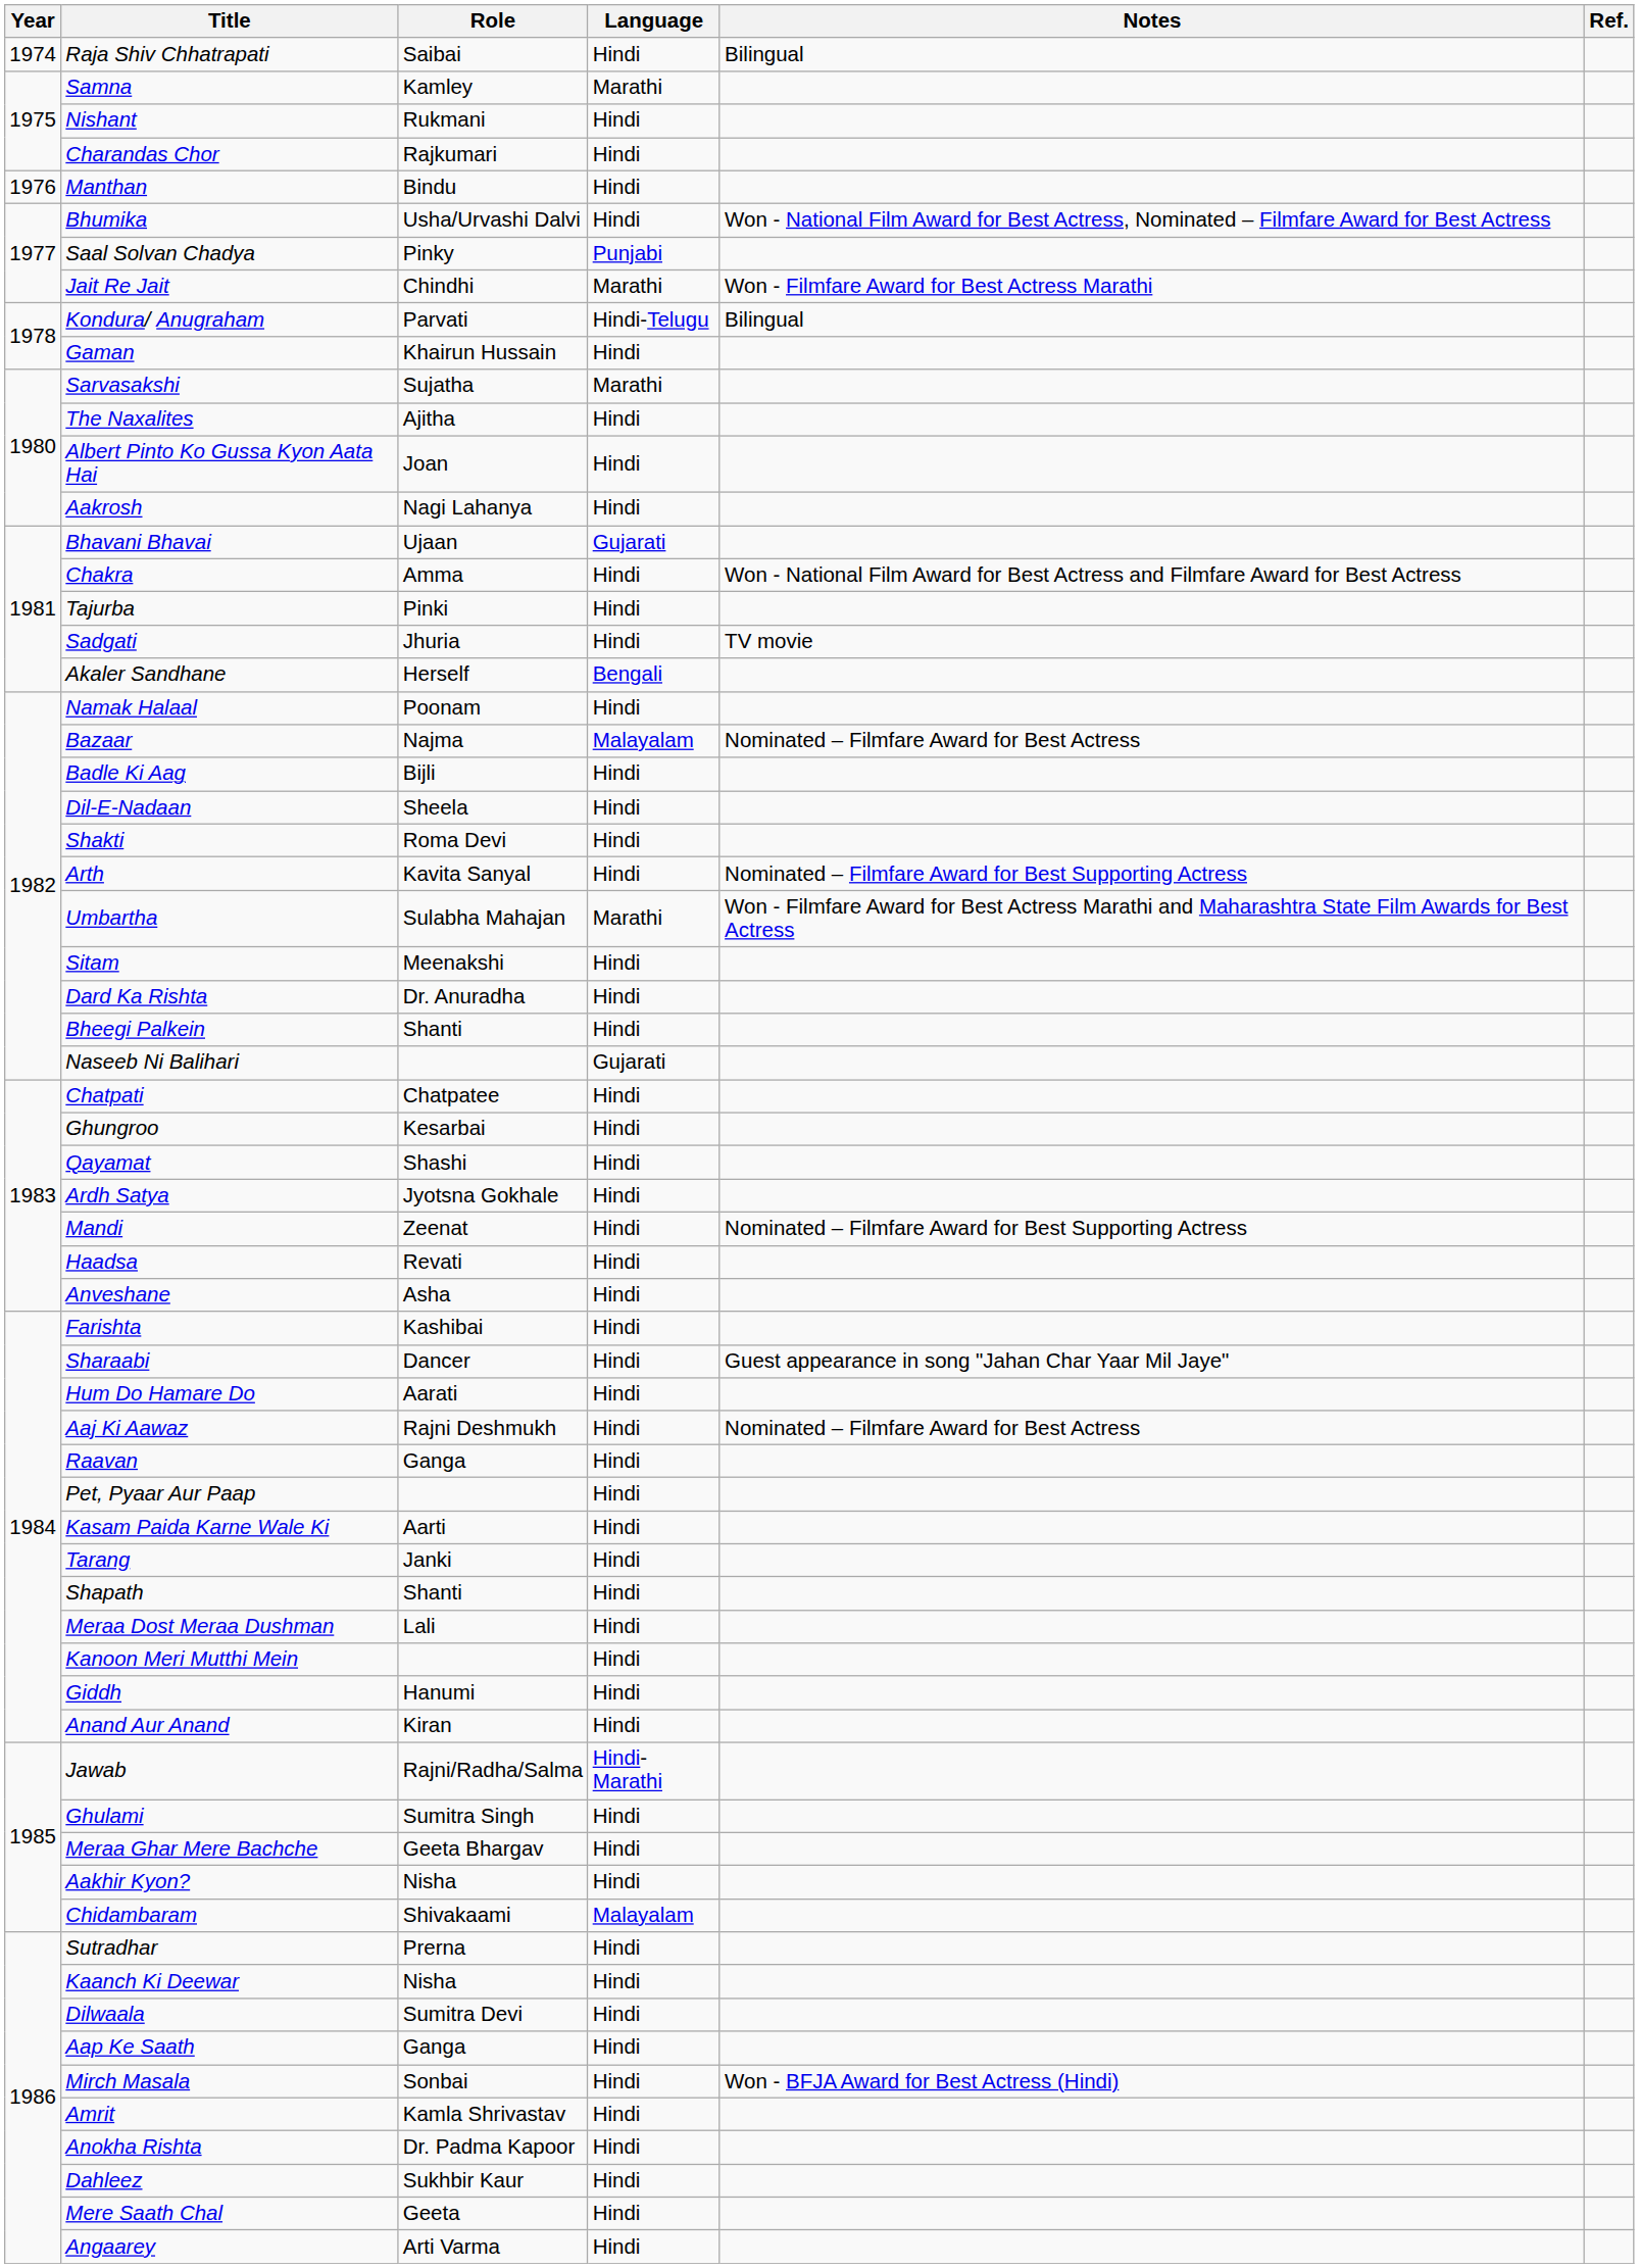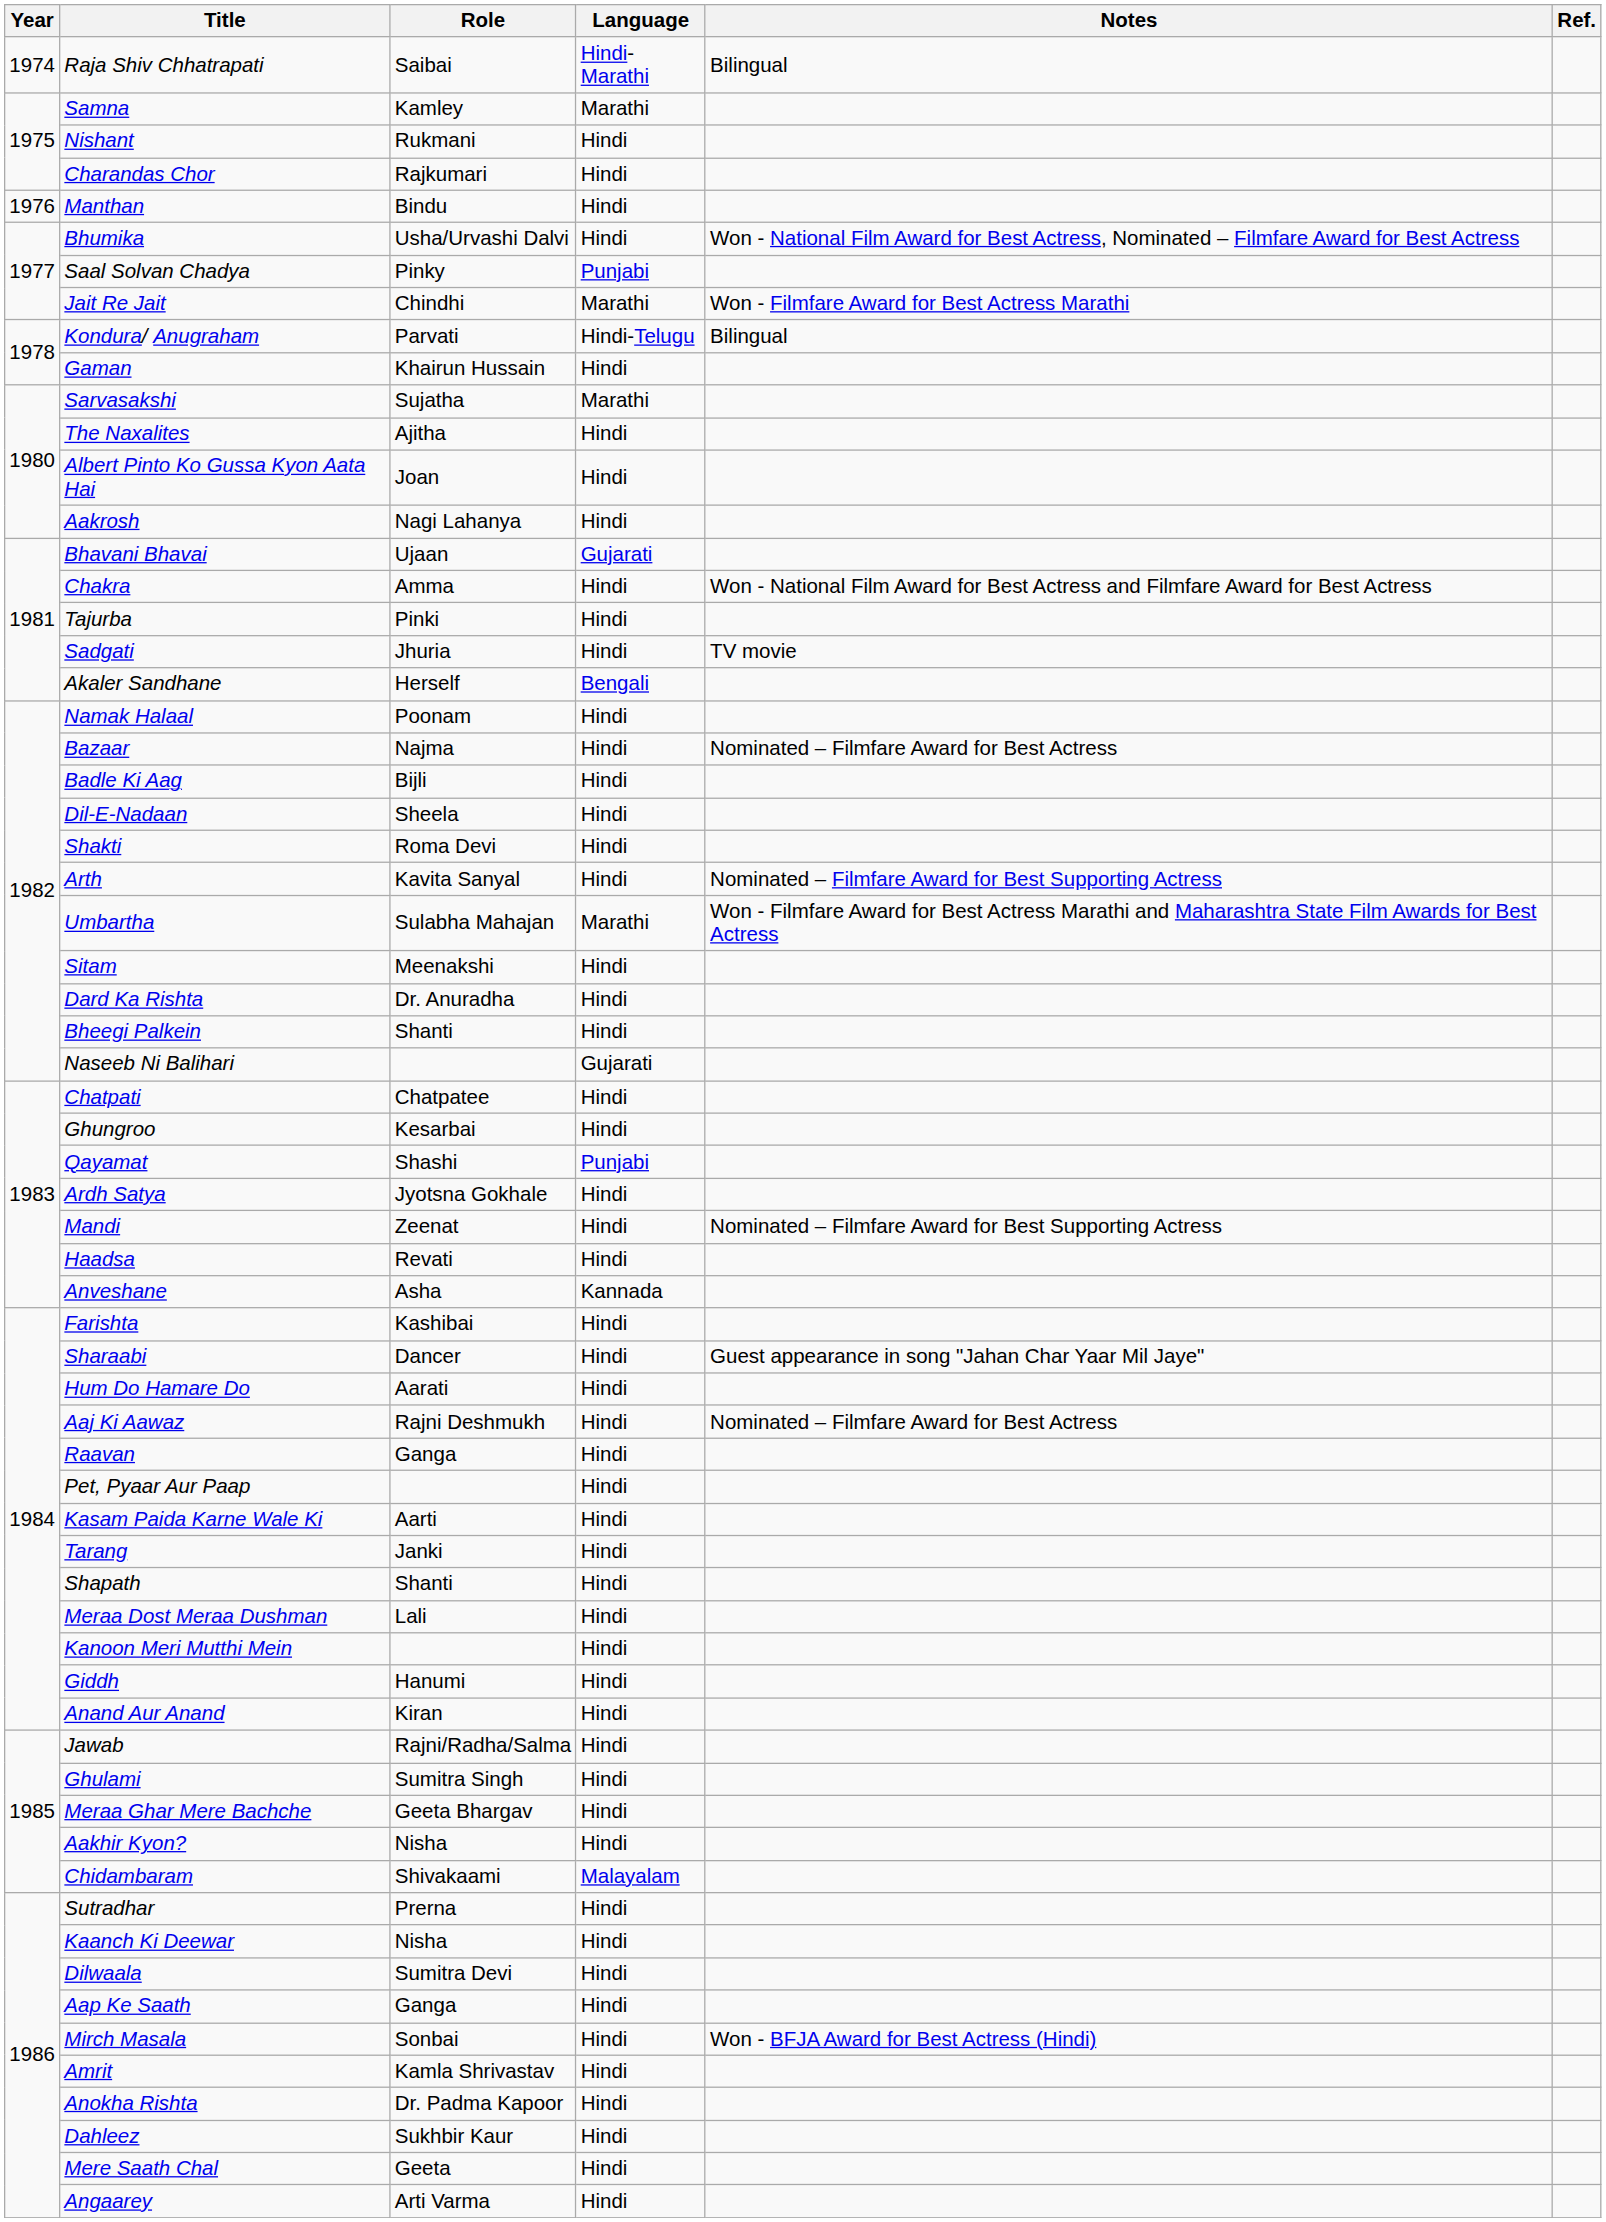 <table class="wikitable sortable">
 <tr>
 <th>Year</th>
 <th>Title</th>
 <th>Role</th>
 <th>Language</th>
 <th class="unsortable">Notes</th>
 <th class="unsortable">Ref.</th>
 </tr>
 <tr>
 <td>1974</td>
 <td><em>Raja Shiv Chhatrapati</em></td>
 <td>Saibai</td>
-<td>Hindi</td>
+<td><a href='#'>Hindi</a>-<a href='#'>Marathi</a></td>
 <td>Bilingual</td>
 <td></td>
 </tr>
 <tr>
 <td rowspan="3">1975</td>
 <td><em><a href='#'>Samna</a></em></td>
 <td>Kamley</td>
 <td>Marathi</td>
 <td></td>
 <td></td>
 </tr>
 <tr>
 <td><em><a href='#'>Nishant</a></em></td>
 <td>Rukmani</td>
 <td>Hindi</td>
 <td></td>
 <td></td>
 </tr>
 <tr>
 <td><em><a href='#'>Charandas Chor</a></em></td>
 <td>Rajkumari</td>
 <td>Hindi</td>
 <td></td>
 <td></td>
 </tr>
 <tr>
 <td>1976</td>
 <td><em><a href='#'>Manthan</a></em></td>
 <td>Bindu</td>
 <td>Hindi</td>
 <td></td>
 <td></td>
 </tr>
 <tr>
 <td rowspan="3">1977</td>
 <td><em><a href='#'>Bhumika</a></em></td>
 <td>Usha/Urvashi Dalvi</td>
 <td>Hindi</td>
 <td>Won - <a href='#'>National Film Award for Best Actress</a>, Nominated – <a href='#'>Filmfare Award for Best Actress</a></td>
 <td></td>
 </tr>
 <tr>
 <td><em>Saal Solvan Chadya</em></td>
 <td>Pinky</td>
 <td><a href='#'>Punjabi</a></td>
 <td></td>
 <td></td>
 </tr>
 <tr>
 <td><em><a href='#'>Jait Re Jait</a></em></td>
 <td>Chindhi</td>
 <td>Marathi</td>
 <td>Won - <a href='#'>Filmfare Award for Best Actress Marathi</a></td>
 <td></td>
 </tr>
 <tr>
 <td rowspan="2">1978</td>
 <td><em><a href='#'>Kondura</a>/</em> <em><a href='#'>Anugraham</a></em></td>
 <td>Parvati</td>
 <td>Hindi-<a href='#'>Telugu</a></td>
 <td>Bilingual</td>
 <td></td>
 </tr>
 <tr>
 <td><em><a href='#'>Gaman</a></em></td>
 <td>Khairun Hussain</td>
 <td>Hindi</td>
 <td></td>
 <td></td>
 </tr>
 <tr>
 <td rowspan="4">1980</td>
 <td><em><a href='#'>Sarvasakshi</a></em></td>
 <td>Sujatha</td>
 <td>Marathi</td>
 <td></td>
 <td></td>
 </tr>
 <tr>
 <td><em><a href='#'>The Naxalites</a></em></td>
 <td>Ajitha</td>
 <td>Hindi</td>
 <td></td>
 <td></td>
 </tr>
 <tr>
 <td><em><a href='#'>Albert Pinto Ko Gussa Kyon Aata Hai</a></em></td>
 <td>Joan</td>
 <td>Hindi</td>
 <td></td>
 <td></td>
 </tr>
 <tr>
 <td><em><a href='#'>Aakrosh</a></em></td>
 <td>Nagi Lahanya</td>
 <td>Hindi</td>
 <td></td>
 <td></td>
 </tr>
 <tr>
 <td rowspan="5">1981</td>
 <td><em><a href='#'>Bhavani Bhavai</a></em></td>
 <td>Ujaan</td>
 <td><a href='#'>Gujarati</a></td>
 <td></td>
 <td></td>
 </tr>
 <tr>
 <td><em><a href='#'>Chakra</a></em></td>
 <td>Amma</td>
 <td>Hindi</td>
 <td>Won - National Film Award for Best Actress and Filmfare Award for Best Actress</td>
 <td></td>
 </tr>
 <tr>
 <td><em>Tajurba</em></td>
 <td>Pinki</td>
 <td>Hindi</td>
 <td></td>
 <td></td>
 </tr>
 <tr>
 <td><em><a href='#'>Sadgati</a></em></td>
 <td>Jhuria</td>
 <td>Hindi</td>
 <td>TV movie</td>
 <td></td>
 </tr>
 <tr>
 <td><em>Akaler Sandhane</em></td>
 <td>Herself</td>
 <td><a href='#'>Bengali</a></td>
 <td></td>
 <td></td>
 </tr>
 <tr>
 <td rowspan="11">1982</td>
 <td><em><a href='#'>Namak Halaal</a></em></td>
 <td>Poonam</td>
 <td>Hindi</td>
 <td></td>
 <td></td>
 </tr>
 <tr>
 <td><em><a href='#'>Bazaar</a></em></td>
 <td>Najma</td>
-<td><a href='#'>Malayalam</a></td>
+<td>Hindi</td>
 <td>Nominated – Filmfare Award for Best Actress</td>
 <td></td>
 </tr>
 <tr>
 <td><em><a href='#'>Badle Ki Aag</a></em></td>
 <td>Bijli</td>
 <td>Hindi</td>
 <td></td>
 <td></td>
 </tr>
 <tr>
 <td><em><a href='#'>Dil-E-Nadaan</a></em></td>
 <td>Sheela</td>
 <td>Hindi</td>
 <td></td>
 <td></td>
 </tr>
 <tr>
 <td><em><a href='#'>Shakti</a></em></td>
 <td>Roma Devi</td>
 <td>Hindi</td>
 <td></td>
 <td></td>
 </tr>
 <tr>
 <td><em><a href='#'>Arth</a></em></td>
 <td>Kavita Sanyal</td>
 <td>Hindi</td>
 <td>Nominated – <a href='#'>Filmfare Award for Best Supporting Actress</a></td>
 <td></td>
 </tr>
 <tr>
 <td><em><a href='#'>Umbartha</a></em></td>
 <td>Sulabha Mahajan</td>
 <td>Marathi</td>
 <td>Won - Filmfare Award for Best Actress Marathi and <a href='#'>Maharashtra State Film Awards for Best Actress</a></td>
 <td></td>
 </tr>
 <tr>
 <td><em><a href='#'>Sitam</a></em></td>
 <td>Meenakshi</td>
 <td>Hindi</td>
 <td></td>
 <td></td>
 </tr>
 <tr>
 <td><em><a href='#'>Dard Ka Rishta</a></em></td>
 <td>Dr. Anuradha</td>
 <td>Hindi</td>
 <td></td>
 <td></td>
 </tr>
 <tr>
 <td><em><a href='#'>Bheegi Palkein</a></em></td>
 <td>Shanti</td>
 <td>Hindi</td>
 <td></td>
 <td></td>
 </tr>
 <tr>
 <td><em>Naseeb Ni Balihari</em></td>
 <td></td>
 <td>Gujarati</td>
 <td></td>
 <td></td>
 </tr>
 <tr>
 <td rowspan="7">1983</td>
 <td><em><a href='#'>Chatpati</a></em></td>
 <td>Chatpatee</td>
 <td>Hindi</td>
 <td></td>
 <td></td>
 </tr>
 <tr>
 <td><em>Ghungroo</em></td>
 <td>Kesarbai</td>
 <td>Hindi</td>
 <td></td>
 <td></td>
 </tr>
 <tr>
 <td><em><a href='#'>Qayamat</a></em></td>
 <td>Shashi</td>
-<td>Hindi</td>
+<td><a href='#'>Punjabi</a></td>
 <td></td>
 <td></td>
 </tr>
 <tr>
 <td><em><a href='#'>Ardh Satya</a></em></td>
 <td>Jyotsna Gokhale</td>
 <td>Hindi</td>
 <td></td>
 <td></td>
 </tr>
 <tr>
 <td><em><a href='#'>Mandi</a></em></td>
 <td>Zeenat</td>
 <td>Hindi</td>
 <td>Nominated – Filmfare Award for Best Supporting Actress</td>
 <td></td>
 </tr>
 <tr>
 <td><em><a href='#'>Haadsa</a></em></td>
 <td>Revati</td>
 <td>Hindi</td>
 <td></td>
 <td></td>
 </tr>
 <tr>
 <td><em><a href='#'>Anveshane</a></em></td>
 <td>Asha</td>
-<td>Hindi</td>
+<td>Kannada</td>
 <td></td>
 <td></td>
 </tr>
 <tr>
 <td rowspan="13">1984</td>
 <td><em><a href='#'>Farishta</a></em></td>
 <td>Kashibai</td>
 <td>Hindi</td>
 <td></td>
 <td></td>
 </tr>
 <tr>
 <td><em><a href='#'>Sharaabi</a></em></td>
 <td>Dancer</td>
 <td>Hindi</td>
 <td>Guest appearance in song "Jahan Char Yaar Mil Jaye"</td>
 <td></td>
 </tr>
 <tr>
 <td><em><a href='#'>Hum Do Hamare Do</a></em></td>
 <td>Aarati</td>
 <td>Hindi</td>
 <td></td>
 <td></td>
 </tr>
 <tr>
 <td><em><a href='#'>Aaj Ki Aawaz</a></em></td>
 <td>Rajni Deshmukh</td>
 <td>Hindi</td>
 <td>Nominated – Filmfare Award for Best Actress</td>
 <td></td>
 </tr>
 <tr>
 <td><em><a href='#'>Raavan</a></em></td>
 <td>Ganga</td>
 <td>Hindi</td>
 <td></td>
 <td></td>
 </tr>
 <tr>
 <td><em>Pet, Pyaar Aur Paap</em></td>
 <td></td>
 <td>Hindi</td>
 <td></td>
 <td></td>
 </tr>
 <tr>
 <td><em><a href='#'>Kasam Paida Karne Wale Ki</a></em></td>
 <td>Aarti</td>
 <td>Hindi</td>
 <td></td>
 <td></td>
 </tr>
 <tr>
 <td><em><a href='#'>Tarang</a></em></td>
 <td>Janki</td>
 <td>Hindi</td>
 <td></td>
 <td></td>
 </tr>
 <tr>
 <td><em>Shapath</em></td>
 <td>Shanti</td>
 <td>Hindi</td>
 <td></td>
 <td></td>
 </tr>
 <tr>
 <td><em><a href='#'>Meraa Dost Meraa Dushman</a></em></td>
 <td>Lali</td>
 <td>Hindi</td>
 <td></td>
 <td></td>
 </tr>
 <tr>
 <td><em><a href='#'>Kanoon Meri Mutthi Mein</a></em></td>
 <td></td>
 <td>Hindi</td>
 <td></td>
 <td></td>
 </tr>
 <tr>
 <td><em><a href='#'>Giddh</a></em></td>
 <td>Hanumi</td>
 <td>Hindi</td>
 <td></td>
 <td></td>
 </tr>
 <tr>
 <td><em><a href='#'>Anand Aur Anand</a></em></td>
 <td>Kiran</td>
 <td>Hindi</td>
 <td></td>
 <td></td>
 </tr>
 <tr>
 <td rowspan="5">1985</td>
 <td><em>Jawab</em></td>
 <td>Rajni/Radha/Salma</td>
-<td><a href='#'>Hindi</a>-<a href='#'>Marathi</a></td>
+<td>Hindi</td>
 <td></td>
 <td></td>
 </tr>
 <tr>
 <td><em><a href='#'>Ghulami</a></em></td>
 <td>Sumitra Singh</td>
 <td>Hindi</td>
 <td></td>
 <td></td>
 </tr>
 <tr>
 <td><em><a href='#'>Meraa Ghar Mere Bachche</a></em></td>
 <td>Geeta Bhargav</td>
 <td>Hindi</td>
 <td></td>
 <td></td>
 </tr>
 <tr>
 <td><em><a href='#'>Aakhir Kyon?</a></em></td>
 <td>Nisha</td>
 <td>Hindi</td>
 <td></td>
 <td></td>
 </tr>
 <tr>
 <td><em><a href='#'>Chidambaram</a></em></td>
 <td>Shivakaami</td>
 <td><a href='#'>Malayalam</a></td>
 <td></td>
 <td></td>
 </tr>
 <tr>
 <td rowspan="10">1986</td>
 <td><em>Sutradhar</em></td>
 <td>Prerna</td>
 <td>Hindi</td>
 <td></td>
 <td></td>
 </tr>
 <tr>
 <td><em><a href='#'>Kaanch Ki Deewar</a></em></td>
 <td>Nisha</td>
 <td>Hindi</td>
 <td></td>
 <td></td>
 </tr>
 <tr>
 <td><em><a href='#'>Dilwaala</a></em></td>
 <td>Sumitra Devi</td>
 <td>Hindi</td>
 <td></td>
 <td></td>
 </tr>
 <tr>
 <td><em><a href='#'>Aap Ke Saath</a></em></td>
 <td>Ganga</td>
 <td>Hindi</td>
 <td></td>
 <td></td>
 </tr>
 <tr>
 <td><em><a href='#'>Mirch Masala</a></em></td>
 <td>Sonbai</td>
 <td>Hindi</td>
 <td>Won - <a href='#'>BFJA Award for Best Actress (Hindi)</a></td>
 <td></td>
 </tr>
 <tr>
 <td><em><a href='#'>Amrit</a></em></td>
 <td>Kamla Shrivastav</td>
 <td>Hindi</td>
 <td></td>
 <td></td>
 </tr>
 <tr>
 <td><em><a href='#'>Anokha Rishta</a></em></td>
 <td>Dr. Padma Kapoor</td>
 <td>Hindi</td>
 <td></td>
 <td></td>
 </tr>
 <tr>
 <td><em><a href='#'>Dahleez</a></em></td>
 <td>Sukhbir Kaur</td>
 <td>Hindi</td>
 <td></td>
 <td></td>
 </tr>
 <tr>
 <td><em><a href='#'>Mere Saath Chal</a></em></td>
 <td>Geeta</td>
 <td>Hindi</td>
 <td></td>
 <td></td>
 </tr>
 <tr>
 <td><em><a href='#'>Angaarey</a></em></td>
 <td>Arti Varma</td>
 <td>Hindi</td>
 <td></td>
 <td></td>
 </tr>
 </table>
